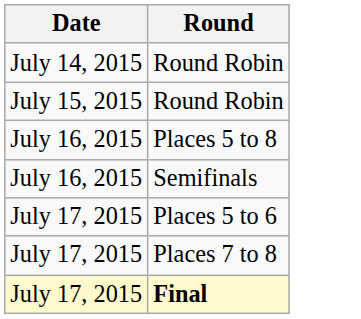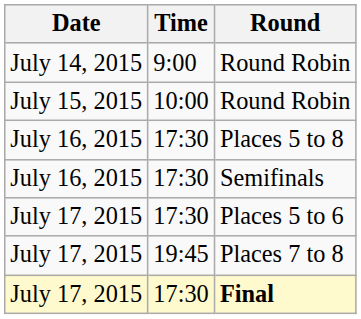 <table class="wikitable">
 <tr>
 <th>Date</th>
+<th>Time</th>
 <th>Round</th>
 </tr>
 <tr>
 <td>July 14, 2015</td>
+<td>9:00</td>
 <td>Round Robin</td>
 </tr>
 <tr>
 <td>July 15, 2015</td>
+<td>10:00</td>
 <td>Round Robin</td>
 </tr>
 <tr>
 <td>July 16, 2015</td>
+<td>17:30</td>
 <td>Places 5 to 8</td>
 </tr>
 <tr>
 <td>July 16, 2015</td>
+<td>17:30</td>
 <td>Semifinals</td>
 </tr>
 <tr>
 <td>July 17, 2015</td>
+<td>17:30</td>
 <td>Places 5 to 6</td>
 </tr>
 <tr>
 <td>July 17, 2015</td>
+<td>19:45</td>
 <td>Places 7 to 8</td>
 </tr>
 <tr style=background:lemonchiffon>
 <td>July 17, 2015</td>
+<td>17:30</td>
 <td><strong>Final</strong></td>
 </tr>
 </table>
